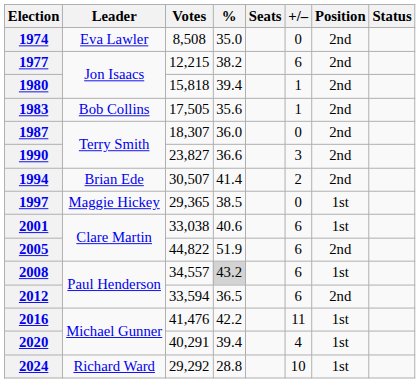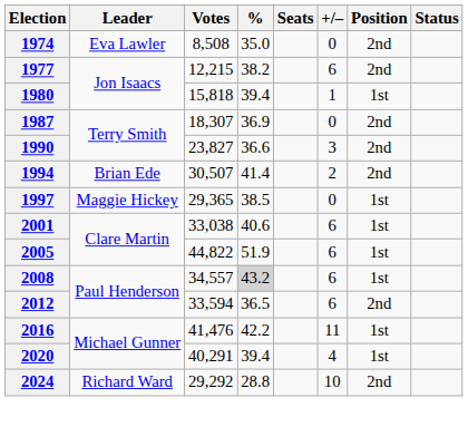 <table class=wikitable style="text-align: center;">
 <tr>
 <th>Election</th>
 <th>Leader</th>
 <th>Votes</th>
 <th>%</th>
 <th>Seats</th>
 <th>+/–</th>
 <th>Position</th>
 <th>Status</th>
 </tr>
 <tr>
 <th><a href='#'>1974</a></th>
 <td><a href='#'>Eva Lawler</a></td>
 <td>8,508</td>
 <td>35.0</td>
 <td></td>
 <td> 0</td>
 <td> 2nd</td>
 <td></td>
 </tr>
 <tr>
 <th><a href='#'>1977</a></th>
 <td rowspan=2><a href='#'>Jon Isaacs</a></td>
 <td>12,215</td>
 <td>38.2</td>
 <td></td>
 <td> 6</td>
 <td> 2nd</td>
 <td></td>
 </tr>
 <tr>
 <th><a href='#'>1980</a></th>
 <td>15,818</td>
 <td>39.4</td>
 <td></td>
 <td> 1</td>
-<td> 2nd</td>
-<td></td>
-</tr>
-<tr>
-<th><a href='#'>1983</a></th>
-<td><a href='#'>Bob Collins</a></td>
-<td>17,505</td>
-<td>35.6</td>
-<td></td>
-<td> 1</td>
-<td> 2nd</td>
+<td> 1st</td>
 <td></td>
 </tr>
 <tr>
 <th><a href='#'>1987</a></th>
 <td rowspan=2><a href='#'>Terry Smith</a></td>
 <td>18,307</td>
-<td>36.0</td>
+<td>36.9</td>
 <td></td>
 <td> 0</td>
 <td> 2nd</td>
 <td></td>
 </tr>
 <tr>
 <th><a href='#'>1990</a></th>
 <td>23,827</td>
 <td>36.6</td>
 <td></td>
 <td> 3</td>
 <td> 2nd</td>
 <td></td>
 </tr>
 <tr>
 <th><a href='#'>1994</a></th>
 <td><a href='#'>Brian Ede</a></td>
 <td>30,507</td>
 <td>41.4</td>
 <td></td>
 <td> 2</td>
 <td> 2nd</td>
 <td></td>
 </tr>
 <tr>
 <th><a href='#'>1997</a></th>
 <td><a href='#'>Maggie Hickey</a></td>
 <td>29,365</td>
 <td>38.5</td>
 <td></td>
 <td> 0</td>
 <td> 1st</td>
 <td></td>
 </tr>
 <tr>
 <th><a href='#'>2001</a></th>
 <td rowspan=2><a href='#'>Clare Martin</a></td>
 <td>33,038</td>
 <td>40.6</td>
 <td></td>
 <td> 6</td>
 <td> 1st</td>
 <td></td>
 </tr>
 <tr>
 <th><a href='#'>2005</a></th>
 <td>44,822</td>
 <td>51.9</td>
 <td></td>
 <td> 6</td>
-<td> 2nd</td>
+<td> 1st</td>
 <td></td>
 </tr>
 <tr>
 <th><a href='#'>2008</a></th>
 <td rowspan=2><a href='#'>Paul Henderson</a></td>
 <td>34,557</td>
 <td style="background: lightgrey;">43.2</td>
 <td></td>
 <td> 6</td>
 <td> 1st</td>
 <td></td>
 </tr>
 <tr>
 <th><a href='#'>2012</a></th>
 <td>33,594</td>
 <td>36.5</td>
 <td></td>
 <td> 6</td>
 <td> 2nd</td>
 <td></td>
 </tr>
 <tr>
 <th><a href='#'>2016</a></th>
 <td rowspan=2><a href='#'>Michael Gunner</a></td>
 <td>41,476</td>
 <td>42.2</td>
 <td></td>
 <td> 11</td>
 <td> 1st</td>
 <td></td>
 </tr>
 <tr>
 <th><a href='#'>2020</a></th>
 <td>40,291</td>
 <td>39.4</td>
 <td></td>
 <td> 4</td>
 <td> 1st</td>
 <td></td>
 </tr>
 <tr>
 <th><a href='#'>2024</a></th>
 <td><a href='#'>Richard Ward</a></td>
 <td>29,292</td>
 <td>28.8</td>
 <td></td>
 <td> 10</td>
-<td> 1st</td>
+<td> 2nd</td>
 <td></td>
 </tr>
 </table>
